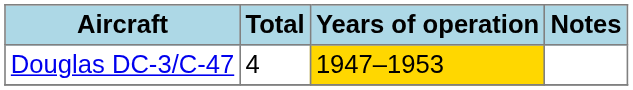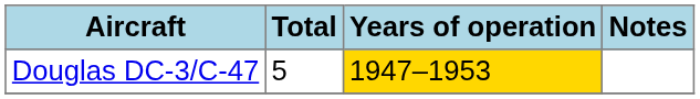 <table class="toccolours sortable" border="1" cellpadding="3" style="margin:1em auto; border-collapse:collapse">
 <tr bgcolor=lightblue>
 <th>Aircraft</th>
 <th>Total</th>
 <th>Years of operation</th>
 <th>Notes</th>
 </tr>
 <tr>
 <td><a href='#'>Douglas DC-3/C-47</a></td>
-<td>4</td>
+<td>5</td>
 <td style="background: gold;">1947–1953</td>
 <td></td>
 </tr>
 <tr>
 </tr>
 </table>
